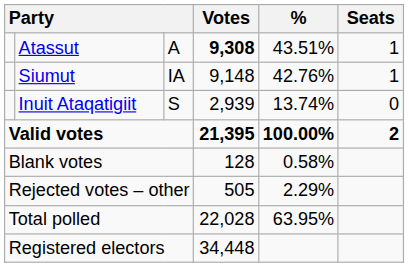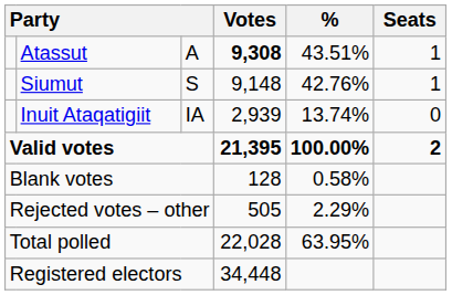 <table class="wikitable" border="1" style="text-align:right;">
 <tr>
 <th style="text-align:left;" valign=bottom colspan=3>Party</th>
 <th align=center valign=bottom width="50">Votes</th>
 <th align=center valign=bottom width="50">%</th>
 <th align=center valign=bottom width="50">Seats</th>
 </tr>
 <tr>
 <td></td>
 <td align=left><a href='#'>Atassut</a></td>
 <td align=left>A</td>
 <td><strong>9,308</strong></td>
 <td>43.51%</td>
 <td>1</td>
 </tr>
 <tr>
 <td></td>
 <td align=left><a href='#'>Siumut</a></td>
-<td align=left>IA</td>
+<td align=left>S</td>
 <td>9,148</td>
 <td>42.76%</td>
 <td>1</td>
 </tr>
 <tr>
 <td></td>
 <td align=left><a href='#'>Inuit Ataqatigiit</a></td>
-<td align=left>S</td>
+<td align=left>IA</td>
 <td>2,939</td>
 <td>13.74%</td>
 <td>0</td>
 </tr>
 <tr style="font-weight:bold">
 <td align=left colspan=3>Valid votes</td>
 <td>21,395</td>
 <td>100.00%</td>
 <td>2</td>
 </tr>
 <tr>
 <td align=left colspan=3>Blank votes</td>
 <td>128</td>
 <td>0.58%</td>
 <td></td>
 </tr>
 <tr>
 <td align=left colspan=3>Rejected votes – other</td>
 <td>505</td>
 <td>2.29%</td>
 <td></td>
 </tr>
 <tr>
 <td align=left colspan=3>Total polled</td>
 <td>22,028</td>
 <td>63.95%</td>
 <td></td>
 </tr>
 <tr>
 <td align=left colspan=3>Registered electors</td>
 <td>34,448</td>
 <td></td>
 <td></td>
 </tr>
 </table>
